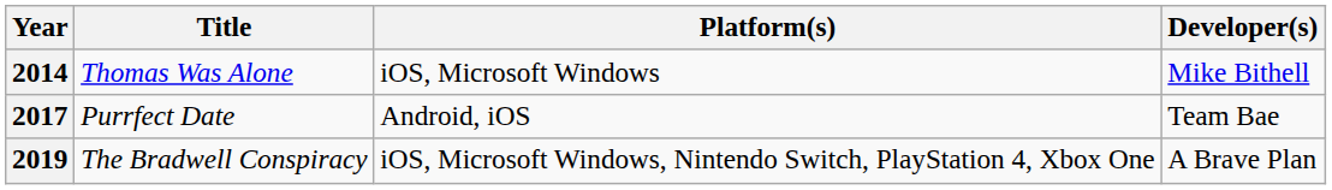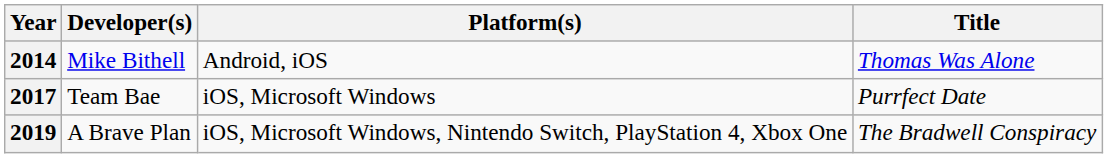 <table class="wikitable sortable">
 <tr>
 <th>Year</th>
+<th>Developer(s)</th>
+<th>Platform(s)</th>
 <th>Title</th>
-<th>Platform(s)</th>
-<th>Developer(s)</th>
 </tr>
 <tr>
 <th>2014</th>
+<td><a href='#'>Mike Bithell</a></td>
+<td>Android, iOS</td>
 <td><em><a href='#'>Thomas Was Alone</a></em></td>
-<td>iOS, Microsoft Windows</td>
-<td><a href='#'>Mike Bithell</a></td>
 </tr>
 <tr>
 <th>2017</th>
+<td>Team Bae</td>
+<td>iOS, Microsoft Windows</td>
 <td><em>Purrfect Date</em></td>
-<td>Android, iOS</td>
-<td>Team Bae</td>
 </tr>
 <tr>
 <th>2019</th>
+<td>A Brave Plan</td>
+<td>iOS, Microsoft Windows, Nintendo Switch, PlayStation 4, Xbox One</td>
 <td><em>The Bradwell Conspiracy</em></td>
-<td>iOS, Microsoft Windows, Nintendo Switch, PlayStation 4, Xbox One</td>
-<td>A Brave Plan</td>
 </tr>
 </table>
